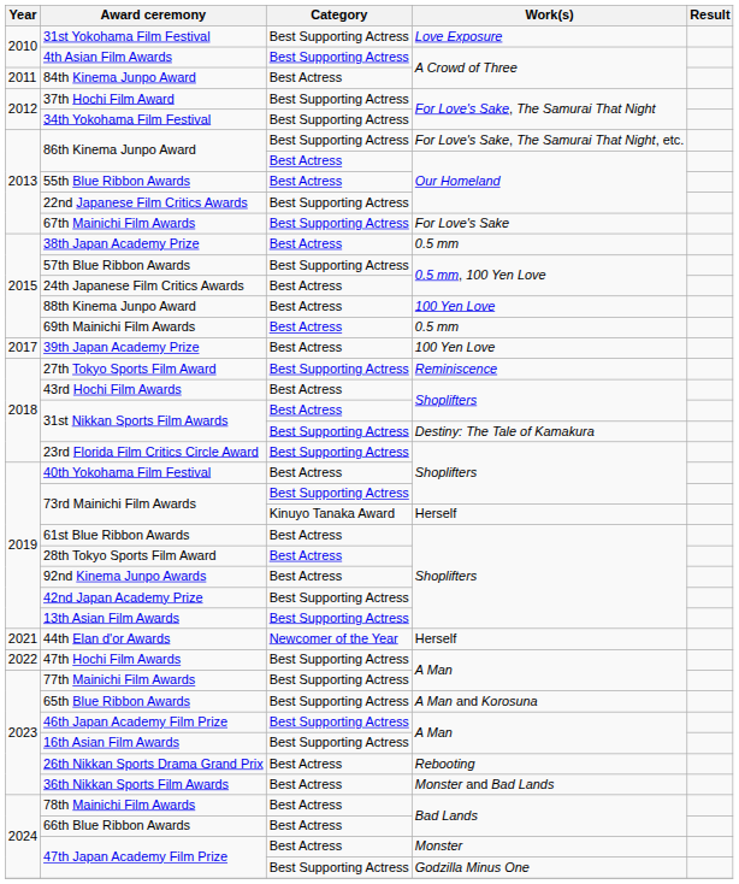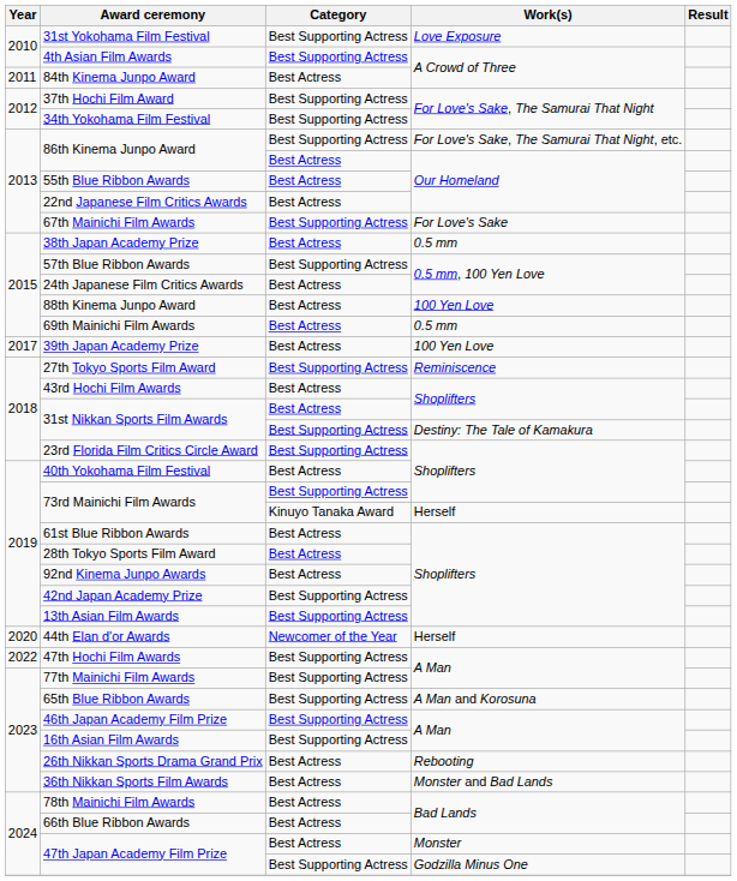 <table class="wikitable sortable">
 <tr>
 <th>Year</th>
 <th>Award ceremony</th>
 <th>Category</th>
 <th>Work(s)</th>
 <th>Result</th>
 </tr>
 <tr>
 <td rowspan="2">2010</td>
 <td><a href='#'>31st Yokohama Film Festival</a></td>
 <td>Best Supporting Actress</td>
 <td><em><a href='#'>Love Exposure</a></em></td>
 <td></td>
 </tr>
 <tr>
 <td><a href='#'>4th Asian Film Awards</a></td>
 <td><a href='#'>Best Supporting Actress</a></td>
 <td rowspan="2"><em>A Crowd of Three</em></td>
 <td></td>
 </tr>
 <tr>
 <td>2011</td>
 <td>84th <a href='#'>Kinema Junpo Award</a></td>
 <td>Best Actress</td>
 <td></td>
 </tr>
 <tr>
 <td rowspan="2">2012</td>
 <td>37th <a href='#'>Hochi Film Award</a></td>
 <td>Best Supporting Actress</td>
 <td rowspan="2"><em><a href='#'>For Love's Sake</a></em>, <em>The Samurai That Night</em></td>
 <td></td>
 </tr>
 <tr>
 <td><a href='#'>34th Yokohama Film Festival</a></td>
 <td>Best Supporting Actress</td>
 <td></td>
 </tr>
 <tr>
 <td rowspan="5">2013</td>
 <td rowspan="2">86th Kinema Junpo Award</td>
 <td>Best Supporting Actress</td>
 <td><em>For Love's Sake</em>, <em>The Samurai That Night</em>, etc.</td>
 <td></td>
 </tr>
 <tr>
 <td><a href='#'>Best Actress</a></td>
 <td rowspan="3"><em><a href='#'>Our Homeland</a></em></td>
 <td></td>
 </tr>
 <tr>
 <td>55th <a href='#'>Blue Ribbon Awards</a></td>
 <td><a href='#'>Best Actress</a></td>
 <td></td>
 </tr>
 <tr>
 <td>22nd <a href='#'>Japanese Film Critics Awards</a></td>
-<td>Best Supporting Actress</td>
+<td>Best Actress</td>
 <td></td>
 </tr>
 <tr>
 <td>67th <a href='#'>Mainichi Film Awards</a></td>
 <td><a href='#'>Best Supporting Actress</a></td>
 <td><em>For Love's Sake</em></td>
 <td></td>
 </tr>
 <tr>
 <td rowspan="5">2015</td>
 <td><a href='#'>38th Japan Academy Prize</a></td>
 <td><a href='#'>Best Actress</a></td>
 <td rowspan="1"><em>0.5 mm</em></td>
 <td></td>
 </tr>
 <tr>
 <td>57th Blue Ribbon Awards</td>
 <td>Best Supporting Actress</td>
 <td rowspan="2"><em><a href='#'>0.5 mm</a></em>, <em>100 Yen Love</em></td>
 <td></td>
 </tr>
 <tr>
 <td>24th Japanese Film Critics Awards</td>
 <td>Best Actress</td>
 <td></td>
 </tr>
 <tr>
 <td>88th Kinema Junpo Award</td>
 <td>Best Actress</td>
 <td rowspan="1"><em><a href='#'>100 Yen Love</a></em></td>
 <td></td>
 </tr>
 <tr>
 <td>69th Mainichi Film Awards</td>
 <td><a href='#'>Best Actress</a></td>
 <td><em>0.5 mm</em></td>
 <td></td>
 </tr>
 <tr>
 <td>2017</td>
 <td><a href='#'>39th Japan Academy Prize</a></td>
 <td>Best Actress</td>
 <td><em>100 Yen Love</em></td>
 <td></td>
 </tr>
 <tr>
 <td rowspan="5">2018</td>
 <td>27th <a href='#'>Tokyo Sports Film Award</a></td>
 <td><a href='#'>Best Supporting Actress</a></td>
 <td><em><a href='#'>Reminiscence</a></em></td>
 <td></td>
 </tr>
 <tr>
 <td>43rd <a href='#'>Hochi Film Awards</a></td>
 <td>Best Actress</td>
 <td rowspan="2"><em><a href='#'>Shoplifters</a></em></td>
 <td></td>
 </tr>
 <tr>
 <td rowspan="2">31st <a href='#'>Nikkan Sports Film Awards</a></td>
 <td><a href='#'>Best Actress</a></td>
 <td></td>
 </tr>
 <tr>
 <td><a href='#'>Best Supporting Actress</a></td>
 <td><em>Destiny: The Tale of Kamakura</em></td>
 <td></td>
 </tr>
 <tr>
 <td>23rd <a href='#'>Florida Film Critics Circle Award</a></td>
 <td><a href='#'>Best Supporting Actress</a></td>
 <td rowspan="3"><em>Shoplifters</em></td>
 <td></td>
 </tr>
 <tr>
 <td rowspan="8">2019</td>
 <td><a href='#'>40th Yokohama Film Festival</a></td>
 <td>Best Actress</td>
 <td></td>
 </tr>
 <tr>
 <td rowspan="2">73rd Mainichi Film Awards</td>
 <td><a href='#'>Best Supporting Actress</a></td>
 <td></td>
 </tr>
 <tr>
 <td>Kinuyo Tanaka Award</td>
 <td>Herself</td>
 <td></td>
 </tr>
 <tr>
 <td>61st Blue Ribbon Awards</td>
 <td>Best Actress</td>
 <td rowspan="5"><em>Shoplifters</em></td>
 <td></td>
 </tr>
 <tr>
 <td>28th Tokyo Sports Film Award</td>
 <td><a href='#'>Best Actress</a></td>
 <td></td>
 </tr>
 <tr>
 <td>92nd <a href='#'>Kinema Junpo Awards</a></td>
 <td>Best Actress</td>
 <td></td>
 </tr>
 <tr>
 <td><a href='#'>42nd Japan Academy Prize</a></td>
 <td>Best Supporting Actress</td>
 <td></td>
 </tr>
 <tr>
 <td><a href='#'>13th Asian Film Awards</a></td>
 <td><a href='#'>Best Supporting Actress</a></td>
 <td></td>
 </tr>
 <tr>
-<td>2021</td>
+<td>2020</td>
 <td>44th <a href='#'>Elan d'or Awards</a></td>
 <td><a href='#'>Newcomer of the Year</a></td>
 <td>Herself</td>
 <td></td>
 </tr>
 <tr>
 <td>2022</td>
 <td>47th <a href='#'>Hochi Film Awards</a></td>
 <td>Best Supporting Actress</td>
 <td rowspan=2><em>A Man</em></td>
 <td></td>
 </tr>
 <tr>
 <td rowspan=6>2023</td>
 <td>77th <a href='#'>Mainichi Film Awards</a></td>
 <td>Best Supporting Actress</td>
 <td></td>
 </tr>
 <tr>
 <td>65th <a href='#'>Blue Ribbon Awards</a></td>
 <td>Best Supporting Actress</td>
 <td><em>A Man</em> and <em>Korosuna</em></td>
 <td></td>
 </tr>
 <tr>
 <td><a href='#'>46th Japan Academy Film Prize</a></td>
 <td><a href='#'>Best Supporting Actress</a></td>
 <td rowspan=2><em>A Man</em></td>
 <td></td>
 </tr>
 <tr>
 <td><a href='#'>16th Asian Film Awards</a></td>
 <td>Best Supporting Actress</td>
 <td></td>
 </tr>
 <tr>
 <td><a href='#'>26th Nikkan Sports Drama Grand Prix</a></td>
 <td>Best Actress</td>
 <td><em>Rebooting</em></td>
 <td></td>
 </tr>
 <tr>
 <td><a href='#'>36th Nikkan Sports Film Awards</a></td>
 <td>Best Actress</td>
 <td><em>Monster</em> and <em>Bad Lands</em></td>
 <td></td>
 </tr>
 <tr>
 <td rowspan=4>2024</td>
 <td>78th <a href='#'>Mainichi Film Awards</a></td>
 <td>Best Actress</td>
 <td rowspan=2><em>Bad Lands</em></td>
 <td></td>
 </tr>
 <tr>
 <td>66th Blue Ribbon Awards</td>
 <td>Best Actress</td>
 <td></td>
 </tr>
 <tr>
 <td rowspan=2><a href='#'>47th Japan Academy Film Prize</a></td>
 <td>Best Actress</td>
 <td><em>Monster</em></td>
 <td></td>
 </tr>
 <tr>
 <td>Best Supporting Actress</td>
 <td><em>Godzilla Minus One</em></td>
 <td></td>
 </tr>
 <tr>
 </tr>
 </table>
